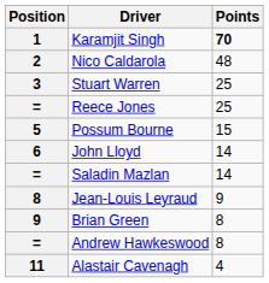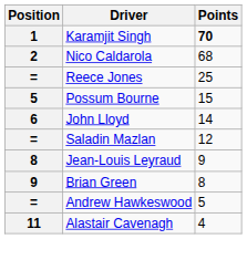 <table class="wikitable" style="font-size: 95%;">
 <tr>
 <th>Position</th>
 <th>Driver</th>
 <th>Points</th>
 </tr>
 <tr>
 <th>1</th>
 <td> <a href='#'>Karamjit Singh</a></td>
 <td><strong>70</strong></td>
 </tr>
 <tr>
 <th>2</th>
 <td> <a href='#'>Nico Caldarola</a></td>
-<td>48</td>
-</tr>
-<tr>
-<th>3</th>
-<td> <a href='#'>Stuart Warren</a></td>
-<td>25</td>
+<td>68</td>
 </tr>
 <tr>
 <th>=</th>
 <td> <a href='#'>Reece Jones</a></td>
 <td>25</td>
 </tr>
 <tr>
 <th>5</th>
 <td> <a href='#'>Possum Bourne</a></td>
 <td>15</td>
 </tr>
 <tr>
 <th>6</th>
 <td> <a href='#'>John Lloyd</a></td>
 <td>14</td>
 </tr>
 <tr>
 <th>=</th>
 <td> <a href='#'>Saladin Mazlan</a></td>
-<td>14</td>
+<td>12</td>
 </tr>
 <tr>
 <th>8</th>
 <td> <a href='#'>Jean-Louis Leyraud</a></td>
 <td>9</td>
 </tr>
 <tr>
 <th>9</th>
 <td> <a href='#'>Brian Green</a></td>
 <td>8</td>
 </tr>
 <tr>
 <th>=</th>
 <td> <a href='#'>Andrew Hawkeswood</a></td>
-<td>8</td>
+<td>5</td>
 </tr>
 <tr>
 <th>11</th>
 <td> <a href='#'>Alastair Cavenagh</a></td>
 <td>4</td>
 </tr>
 </table>
